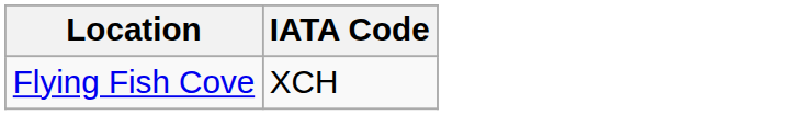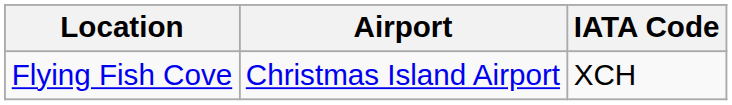 <table class="wikitable">
 <tr>
 <th>Location</th>
+<th>Airport</th>
 <th>IATA Code</th>
 </tr>
 <tr>
 <td><a href='#'>Flying Fish Cove</a></td>
+<td><a href='#'>Christmas Island Airport</a></td>
 <td>XCH</td>
 </tr>
 </table>
